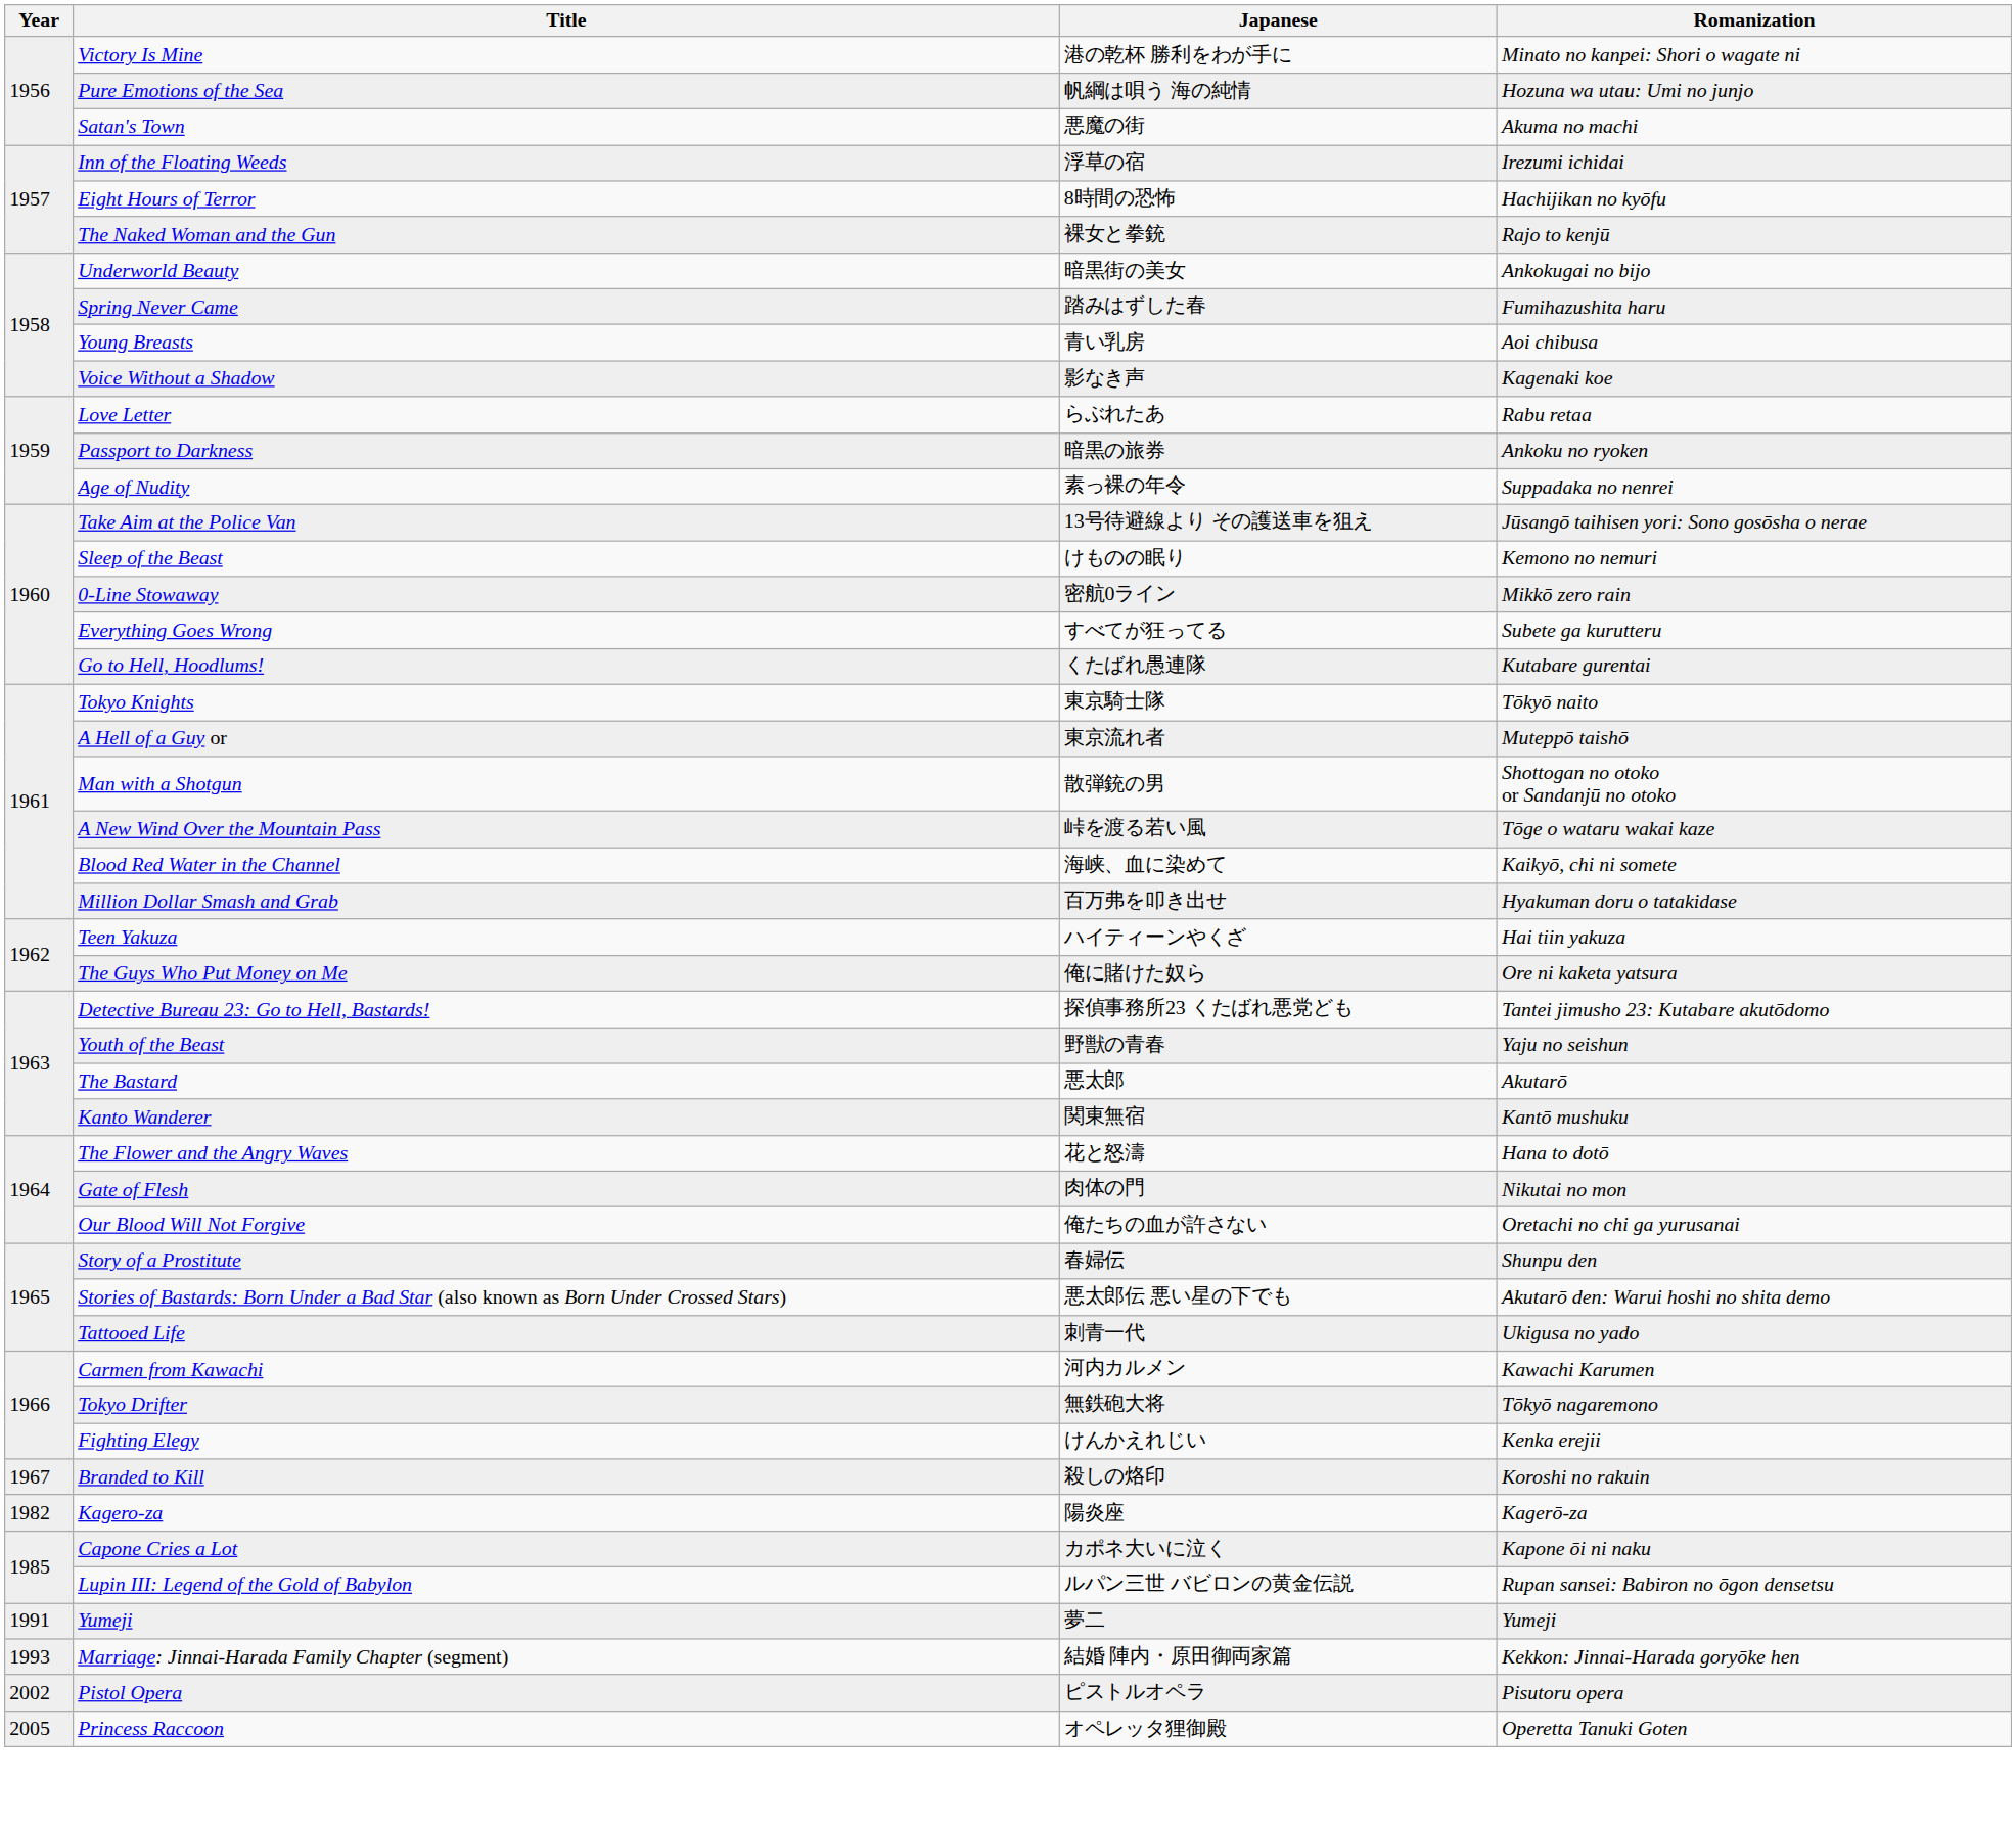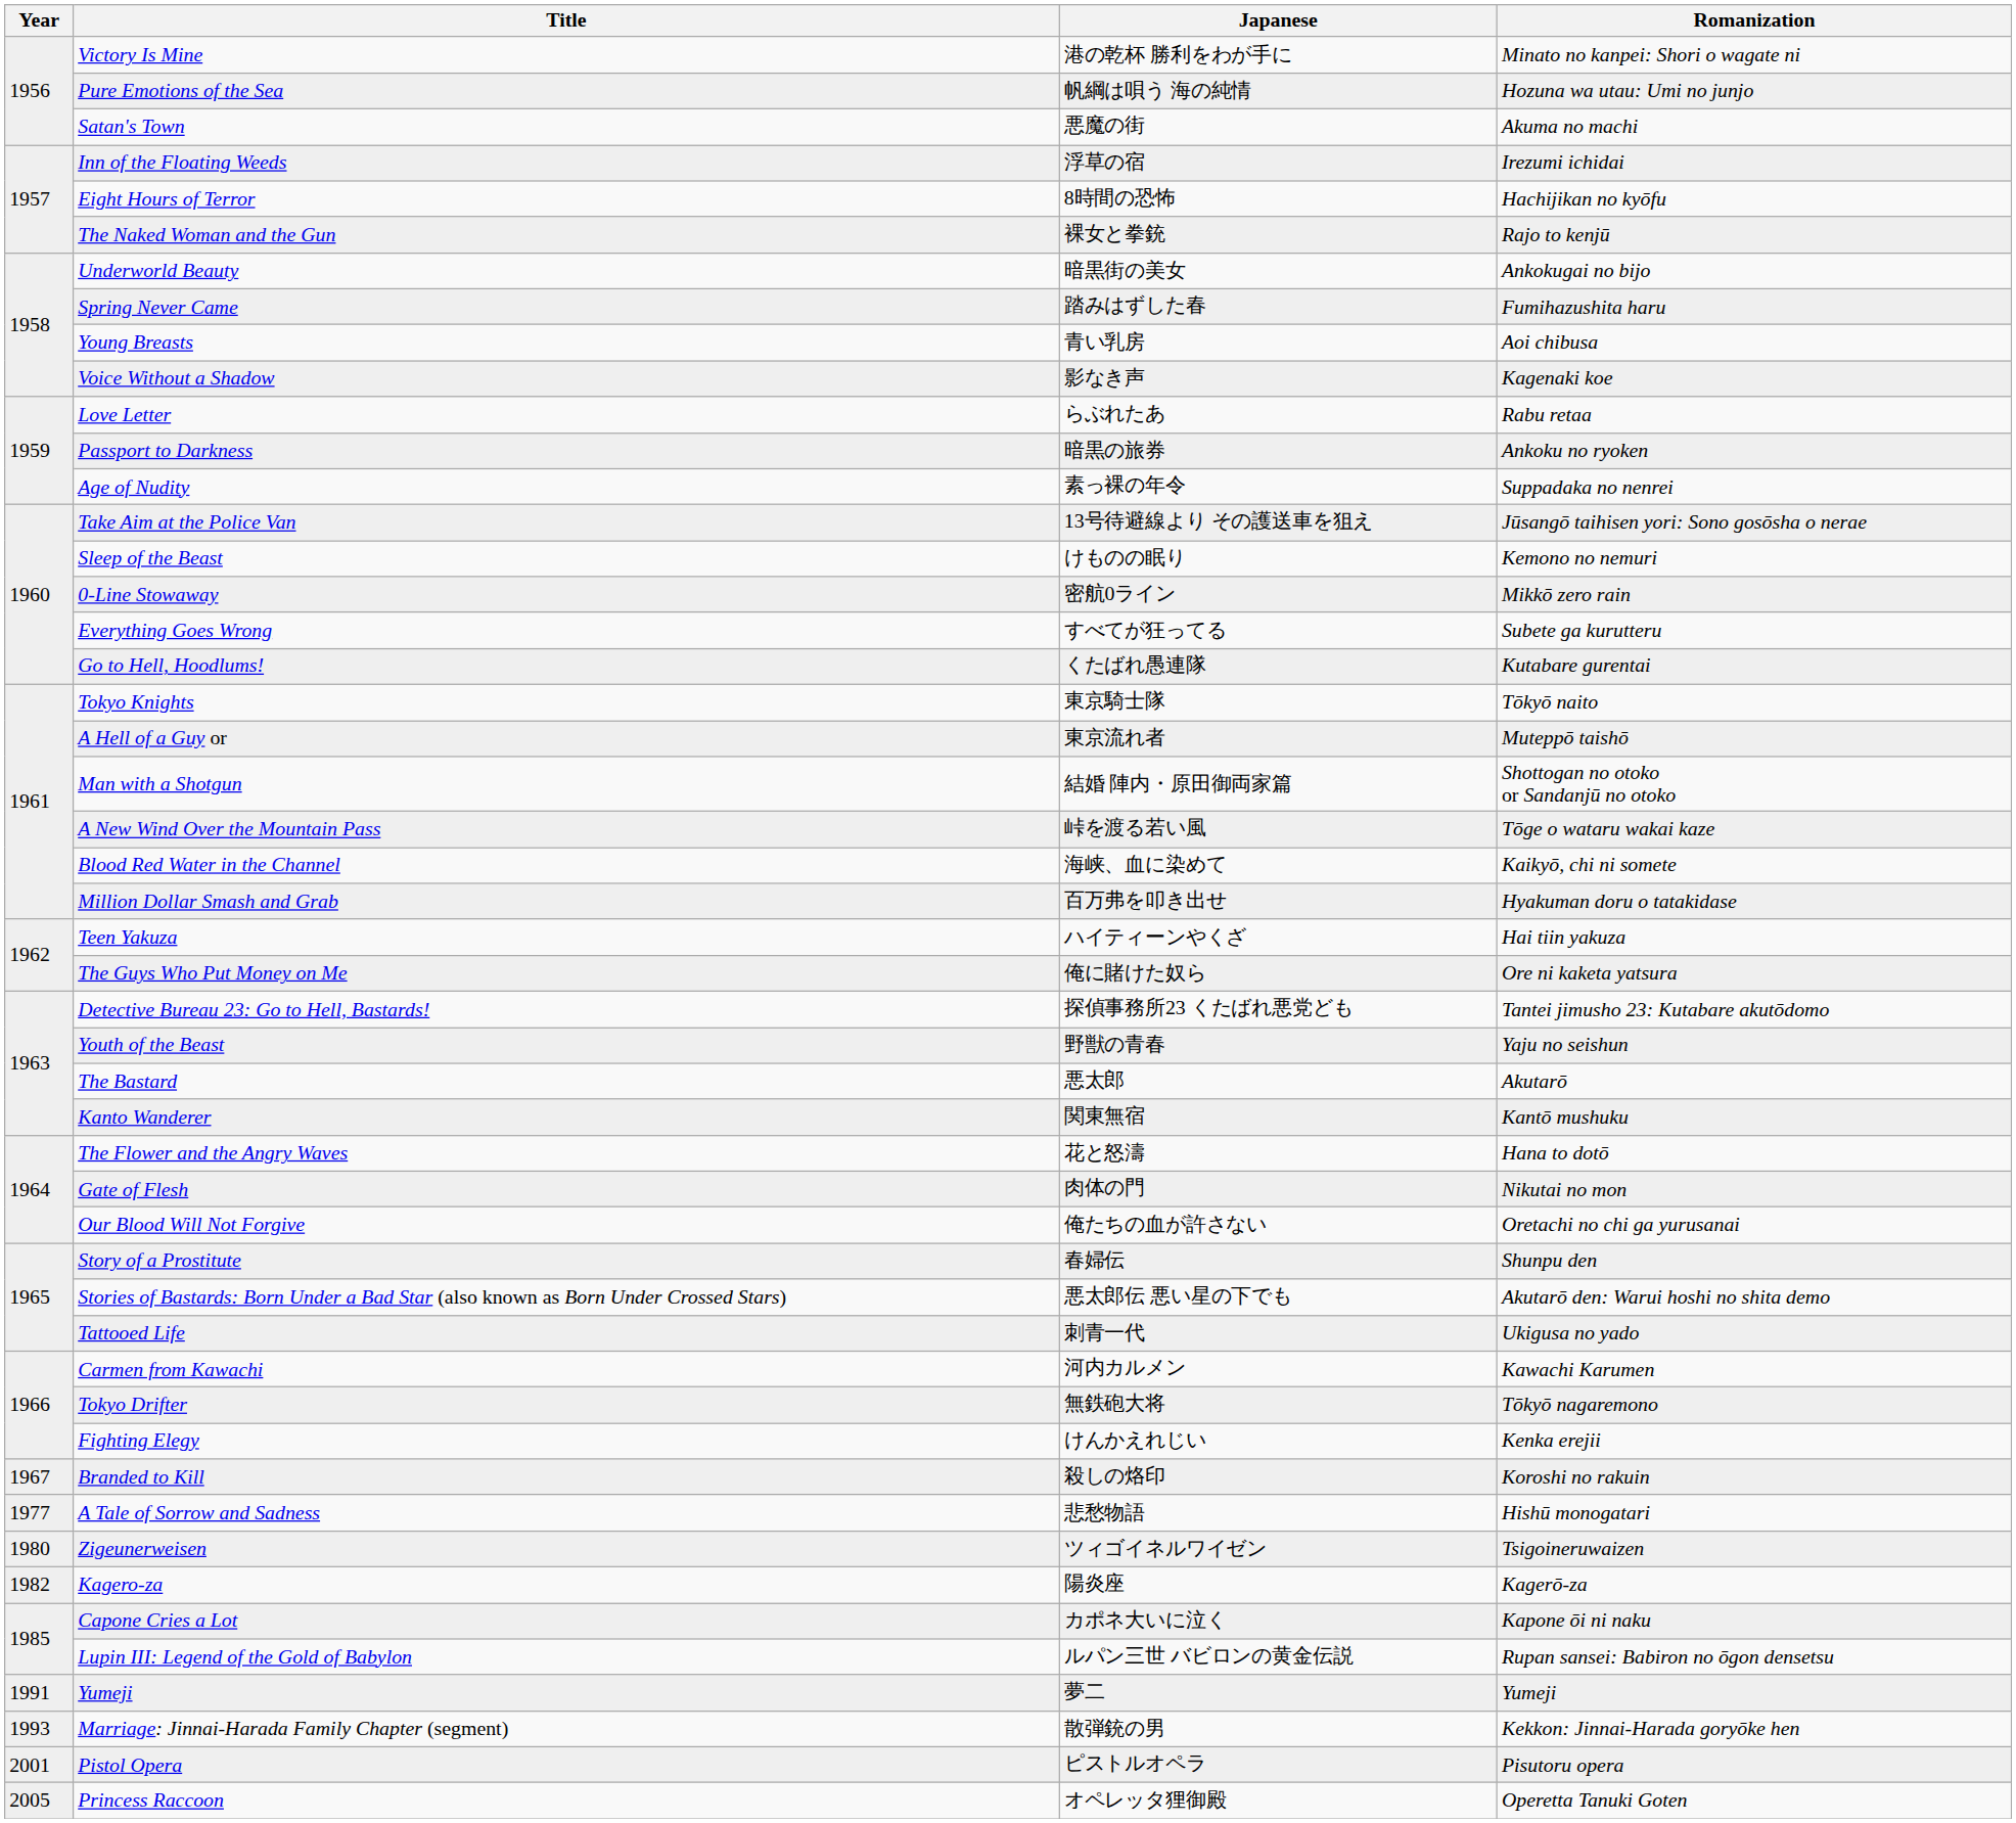 <table class="wikitable" width="100%">
 <tr>
 <th>Year</th>
 <th>Title</th>
 <th>Japanese</th>
 <th>Romanization</th>
 </tr>
 <tr>
 <td rowspan=3 style=background:#efefef;>1956</td>
 <td><em><a href='#'>Victory Is Mine</a></em></td>
 <td>港の乾杯 勝利をわが手に</td>
 <td><em>Minato no kanpei: Shori o wagate ni</em></td>
 </tr>
 <tr style=background:#efefef;>
 <td><em><a href='#'>Pure Emotions of the Sea</a></em></td>
 <td>帆綱は唄う 海の純情</td>
 <td><em>Hozuna wa utau: Umi no junjo</em></td>
 </tr>
 <tr>
 <td><em><a href='#'>Satan's Town</a></em></td>
 <td>悪魔の街</td>
 <td><em>Akuma no machi</em></td>
 </tr>
 <tr style=background:#efefef;>
 <td rowspan=3 style=background:#efefef;>1957</td>
 <td><em><a href='#'>Inn of the Floating Weeds</a></em></td>
 <td>浮草の宿</td>
 <td><em>Irezumi ichidai</em></td>
 </tr>
 <tr>
 <td><em><a href='#'>Eight Hours of Terror</a></em></td>
 <td>8時間の恐怖</td>
 <td><em>Hachijikan no kyōfu</em></td>
 </tr>
 <tr style=background:#efefef;>
 <td><em><a href='#'>The Naked Woman and the Gun</a></em></td>
 <td>裸女と拳銃</td>
 <td><em>Rajo to kenjū</em></td>
 </tr>
 <tr>
 <td rowspan=4 style=background:#efefef;>1958</td>
 <td><em><a href='#'>Underworld Beauty</a></em></td>
 <td>暗黒街の美女</td>
 <td><em>Ankokugai no bijo</em></td>
 </tr>
 <tr style=background:#efefef;>
 <td><em><a href='#'>Spring Never Came</a></em></td>
 <td>踏みはずした春</td>
 <td><em>Fumihazushita haru</em></td>
 </tr>
 <tr>
 <td><em><a href='#'>Young Breasts</a></em></td>
 <td>青い乳房</td>
 <td><em>Aoi chibusa</em></td>
 </tr>
 <tr style=background:#efefef;>
 <td><em><a href='#'>Voice Without a Shadow</a></em></td>
 <td>影なき声</td>
 <td><em>Kagenaki koe</em></td>
 </tr>
 <tr>
 <td rowspan=3 style=background:#efefef;>1959</td>
 <td><em><a href='#'>Love Letter</a></em></td>
 <td>らぶれたあ</td>
 <td><em>Rabu retaa</em></td>
 </tr>
 <tr style=background:#efefef;>
 <td><em><a href='#'>Passport to Darkness</a></em></td>
 <td>暗黒の旅券</td>
 <td><em>Ankoku no ryoken</em></td>
 </tr>
 <tr>
 <td><em><a href='#'>Age of Nudity</a></em></td>
 <td>素っ裸の年令</td>
 <td><em>Suppadaka no nenrei</em></td>
 </tr>
 <tr style=background:#efefef;>
 <td rowspan=5 style=background:#efefef;>1960</td>
 <td><em><a href='#'>Take Aim at the Police Van</a></em></td>
 <td>13号待避線より その護送車を狙え</td>
 <td><em>Jūsangō taihisen yori: Sono gosōsha o nerae</em></td>
 </tr>
 <tr>
 <td><em><a href='#'>Sleep of the Beast</a></em></td>
 <td>けものの眠り</td>
 <td><em>Kemono no nemuri</em></td>
 </tr>
 <tr style=background:#efefef;>
 <td><em><a href='#'>0-Line Stowaway</a></em></td>
 <td>密航0ライン</td>
 <td><em>Mikkō zero rain</em></td>
 </tr>
 <tr>
 <td><em><a href='#'>Everything Goes Wrong</a></em></td>
 <td>すべてが狂ってる</td>
 <td><em>Subete ga kurutteru</em></td>
 </tr>
 <tr style=background:#efefef>
 <td><em><a href='#'>Go to Hell, Hoodlums!</a></em></td>
 <td>くたばれ愚連隊</td>
 <td><em>Kutabare gurentai</em></td>
 </tr>
 <tr>
 <td rowspan=6 style=background:#efefef;>1961</td>
 <td><em><a href='#'>Tokyo Knights</a></em></td>
 <td>東京騎士隊</td>
 <td><em>Tōkyō naito</em></td>
 </tr>
 <tr style=background:#efefef>
 <td><em><a href='#'>A Hell of a Guy</a></em> or </td>
 <td>東京流れ者</td>
 <td><em>Muteppō taishō</em></td>
 </tr>
 <tr>
 <td><em><a href='#'>Man with a Shotgun</a></em></td>
-<td>散弾銃の男</td>
+<td>結婚 陣内・原田御両家篇</td>
 <td><em>Shottogan no otoko</em><br>or <em>Sandanjū no otoko</em></td>
 </tr>
 <tr style=background:#efefef>
 <td><em><a href='#'>A New Wind Over the Mountain Pass</a></em></td>
 <td>峠を渡る若い風</td>
 <td><em>Tōge o wataru wakai kaze</em></td>
 </tr>
 <tr>
 <td><em><a href='#'>Blood Red Water in the Channel</a></em></td>
 <td>海峡、血に染めて</td>
 <td><em>Kaikyō, chi ni somete</em></td>
 </tr>
 <tr style=background:#efefef>
 <td><em><a href='#'>Million Dollar Smash and Grab</a></em></td>
 <td>百万弗を叩き出せ</td>
 <td><em>Hyakuman doru o tatakidase</em></td>
 </tr>
 <tr>
 <td rowspan=2 style=background:#efefef;>1962</td>
 <td><em><a href='#'>Teen Yakuza</a></em></td>
 <td>ハイティーンやくざ</td>
 <td><em>Hai tiin yakuza</em></td>
 </tr>
 <tr style=background:#efefef>
 <td><em><a href='#'>The Guys Who Put Money on Me</a></em></td>
 <td>俺に賭けた奴ら</td>
 <td><em>Ore ni kaketa yatsura</em></td>
 </tr>
 <tr>
 <td rowspan=4 style=background:#efefef;>1963</td>
 <td><em><a href='#'>Detective Bureau 23: Go to Hell, Bastards!</a></em></td>
 <td>探偵事務所23 くたばれ悪党ども</td>
 <td><em>Tantei jimusho 23: Kutabare akutōdomo</em></td>
 </tr>
 <tr style=background:#efefef>
 <td><em><a href='#'>Youth of the Beast</a></em></td>
 <td>野獣の青春</td>
 <td><em>Yaju no seishun</em></td>
 </tr>
 <tr>
 <td><em><a href='#'>The Bastard</a></em></td>
 <td>悪太郎</td>
 <td><em>Akutarō</em></td>
 </tr>
 <tr style=background:#efefef>
 <td><em><a href='#'>Kanto Wanderer</a></em></td>
 <td>関東無宿</td>
 <td><em>Kantō mushuku</em></td>
 </tr>
 <tr>
 <td rowspan=3 style=background:#efefef;>1964</td>
 <td><em><a href='#'>The Flower and the Angry Waves</a></em></td>
 <td>花と怒濤</td>
 <td><em>Hana to dotō</em></td>
 </tr>
 <tr style=background:#efefef;>
 <td><em><a href='#'>Gate of Flesh</a></em></td>
 <td>肉体の門</td>
 <td><em>Nikutai no mon</em></td>
 </tr>
 <tr>
 <td><em><a href='#'>Our Blood Will Not Forgive</a></em></td>
 <td>俺たちの血が許さない</td>
 <td><em>Oretachi no chi ga yurusanai</em></td>
 </tr>
 <tr style=background:#efefef;>
 <td rowspan=3 style=background:#efefef;>1965</td>
 <td><em><a href='#'>Story of a Prostitute</a></em></td>
 <td>春婦伝</td>
 <td><em>Shunpu den</em></td>
 </tr>
 <tr>
 <td><em><a href='#'>Stories of Bastards: Born Under a Bad Star</a></em> (also known as <em>Born Under Crossed Stars</em>)</td>
 <td>悪太郎伝 悪い星の下でも</td>
 <td><em>Akutarō den: Warui hoshi no shita demo</em></td>
 </tr>
 <tr style=background:#efefef;>
 <td><em><a href='#'>Tattooed Life</a></em></td>
 <td>刺青一代</td>
 <td><em>Ukigusa no yado</em></td>
 </tr>
 <tr>
 <td rowspan=3 style=background:#efefef;>1966</td>
 <td><em><a href='#'>Carmen from Kawachi</a></em></td>
 <td>河内カルメン</td>
 <td><em>Kawachi Karumen</em></td>
 </tr>
 <tr style=background:#efefef;>
 <td><em><a href='#'>Tokyo Drifter</a></em></td>
 <td>無鉄砲大将</td>
 <td><em>Tōkyō nagaremono</em></td>
 </tr>
 <tr>
 <td><em><a href='#'>Fighting Elegy</a></em></td>
 <td>けんかえれじい</td>
 <td><em>Kenka erejii</em></td>
 </tr>
 <tr style=background:#efefef;>
 <td style=background:#efefef;>1967</td>
 <td><em><a href='#'>Branded to Kill</a></em></td>
 <td>殺しの烙印</td>
 <td><em>Koroshi no rakuin</em></td>
 </tr>
 <tr>
+<td style=background:#efefef;>1977</td>
+<td><em><a href='#'>A Tale of Sorrow and Sadness</a></em></td>
+<td>悲愁物語</td>
+<td><em>Hishū monogatari</em></td>
+</tr>
+<tr style=background:#efefef;>
+<td style=background:#efefef;>1980</td>
+<td><em><a href='#'>Zigeunerweisen</a></em></td>
+<td>ツィゴイネルワイゼン</td>
+<td><em>Tsigoineruwaizen</em></td>
+</tr>
+<tr>
 <td style=background:#efefef;>1982</td>
 <td><em><a href='#'>Kagero-za</a></em></td>
 <td>陽炎座</td>
 <td><em>Kagerō-za</em></td>
 </tr>
 <tr style=background:#efefef;>
 <td rowspan=2 style=background:#efefef;>1985</td>
 <td><em><a href='#'>Capone Cries a Lot</a></em></td>
 <td>カポネ大いに泣く</td>
 <td><em>Kapone ōi ni naku</em></td>
 </tr>
 <tr>
 <td><em><a href='#'>Lupin III: Legend of the Gold of Babylon</a></em></td>
 <td>ルパン三世 バビロンの黄金伝説</td>
 <td><em>Rupan sansei: Babiron no ōgon densetsu</em></td>
 </tr>
 <tr style=background:#efefef;>
 <td style=background:#efefef;>1991</td>
 <td><em><a href='#'>Yumeji</a></em></td>
 <td>夢二</td>
 <td><em>Yumeji</em></td>
 </tr>
 <tr>
 <td style=background:#efefef;>1993</td>
 <td><em><a href='#'>Marriage</a>: Jinnai-Harada Family Chapter</em> (segment)</td>
-<td>結婚 陣内・原田御両家篇</td>
+<td>散弾銃の男</td>
 <td><em>Kekkon: Jinnai-Harada goryōke hen</em></td>
 </tr>
 <tr style=background:#efefef;>
-<td style=background:#efefef;>2002</td>
+<td style=background:#efefef;>2001</td>
 <td><em><a href='#'>Pistol Opera</a></em></td>
 <td>ピストルオペラ</td>
 <td><em>Pisutoru opera</em></td>
 </tr>
 <tr>
 <td style=background:#efefef;>2005</td>
 <td><em><a href='#'>Princess Raccoon</a></em></td>
 <td>オペレッタ狸御殿</td>
 <td><em>Operetta Tanuki Goten</em></td>
 </tr>
 </table>
